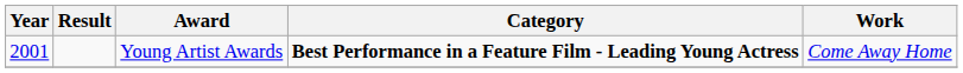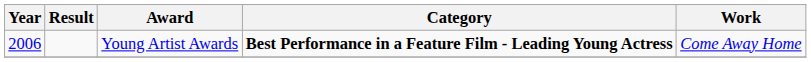 <table class="wikitable">
 <tr>
 <th>Year</th>
 <th>Result</th>
 <th>Award</th>
 <th>Category</th>
 <th>Work</th>
 </tr>
 <tr>
-<td><a href='#'>2001</a></td>
+<td><a href='#'>2006</a></td>
 <td></td>
 <td><a href='#'>Young Artist Awards</a></td>
 <td><strong>Best Performance in a Feature Film - Leading Young Actress</strong></td>
 <td><em><a href='#'>Come Away Home</a></em></td>
 </tr>
 <tr>
 </tr>
 </table>
